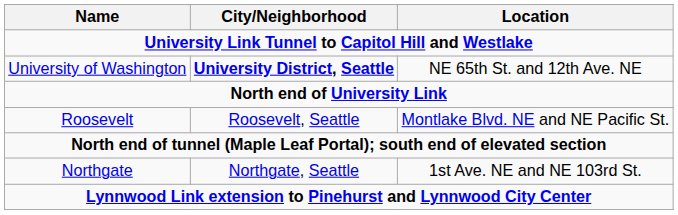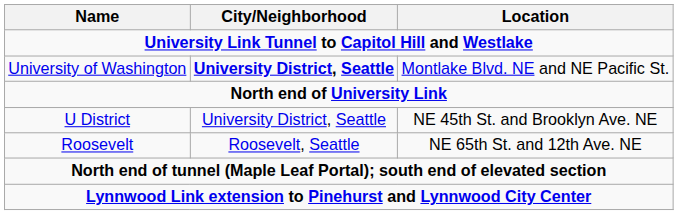 <table class="wikitable" style="text-align: center">
 <tr>
 <th>Name</th>
 <th>City/Neighborhood</th>
 <th>Location</th>
 </tr>
 <tr>
 <td align=center colspan="3"><strong><a href='#'>University Link Tunnel</a> to <a href='#'>Capitol Hill</a> and <a href='#'>Westlake</a></strong></td>
 </tr>
 <tr>
 <td><a href='#'>University of Washington</a></td>
 <td><strong><a href='#'>University District</a>, <a href='#'>Seattle</a></strong></td>
-<td>NE 65th St. and 12th Ave. NE</td>
+<td><a href='#'>Montlake Blvd. NE</a> and NE Pacific St.</td>
 </tr>
 <tr>
 <td align=center colspan="3"><strong>North end of <a href='#'>University Link</a></strong></td>
 </tr>
 <tr>
+<td><a href='#'>U District</a></td>
+<td><a href='#'>University District</a>, <a href='#'>Seattle</a></td>
+<td>NE 45th St. and Brooklyn Ave. NE</td>
+</tr>
+<tr>
 <td><a href='#'>Roosevelt</a></td>
 <td><a href='#'>Roosevelt</a>, <a href='#'>Seattle</a></td>
-<td><a href='#'>Montlake Blvd. NE</a> and NE Pacific St.</td>
+<td>NE 65th St. and 12th Ave. NE</td>
 </tr>
 <tr>
 <td align=center colspan="3"><strong>North end of tunnel (Maple Leaf Portal); south end of elevated section</strong></td>
 </tr>
 <tr>
-<td><a href='#'>Northgate</a></td>
-<td><a href='#'>Northgate</a>, <a href='#'>Seattle</a></td>
-<td>1st Ave. NE and NE 103rd St.</td>
-</tr>
-<tr>
 <td align=center colspan="3"><strong><a href='#'>Lynnwood Link extension</a> to <a href='#'>Pinehurst</a> and <a href='#'>Lynnwood City Center</a></strong></td>
 </tr>
 </table>
